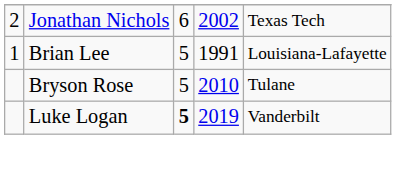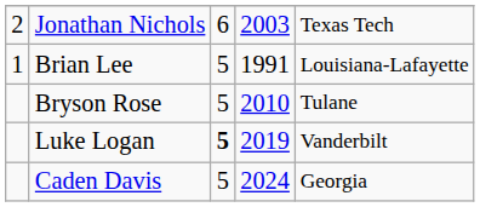 <table class="wikitable">
 <tr>
 </tr>
 <tr>
 <td>2</td>
 <td><a href='#'>Jonathan Nichols</a></td>
 <td>6</td>
-<td><a href='#'>2002</a></td>
+<td><a href='#'>2003</a></td>
 <td style="font-size:85%;">Texas Tech</td>
 </tr>
 <tr>
 <td>1</td>
 <td>Brian Lee</td>
 <td>5</td>
 <td>1991</td>
 <td style="font-size:85%;">Louisiana-Lafayette</td>
 </tr>
 <tr>
 <td></td>
 <td>Bryson Rose</td>
 <td>5</td>
 <td><a href='#'>2010</a></td>
 <td style="font-size:85%;">Tulane</td>
 </tr>
 <tr>
 <td></td>
 <td>Luke Logan</td>
 <td><strong>5</strong></td>
 <td><a href='#'>2019</a></td>
 <td style="font-size:85%;">Vanderbilt</td>
 </tr>
+<tr>
+<td></td>
+<td><a href='#'>Caden Davis</a></td>
+<td>5</td>
+<td><a href='#'>2024</a></td>
+<td style="font-size:85%;">Georgia</td>
+</tr>
 </table>
